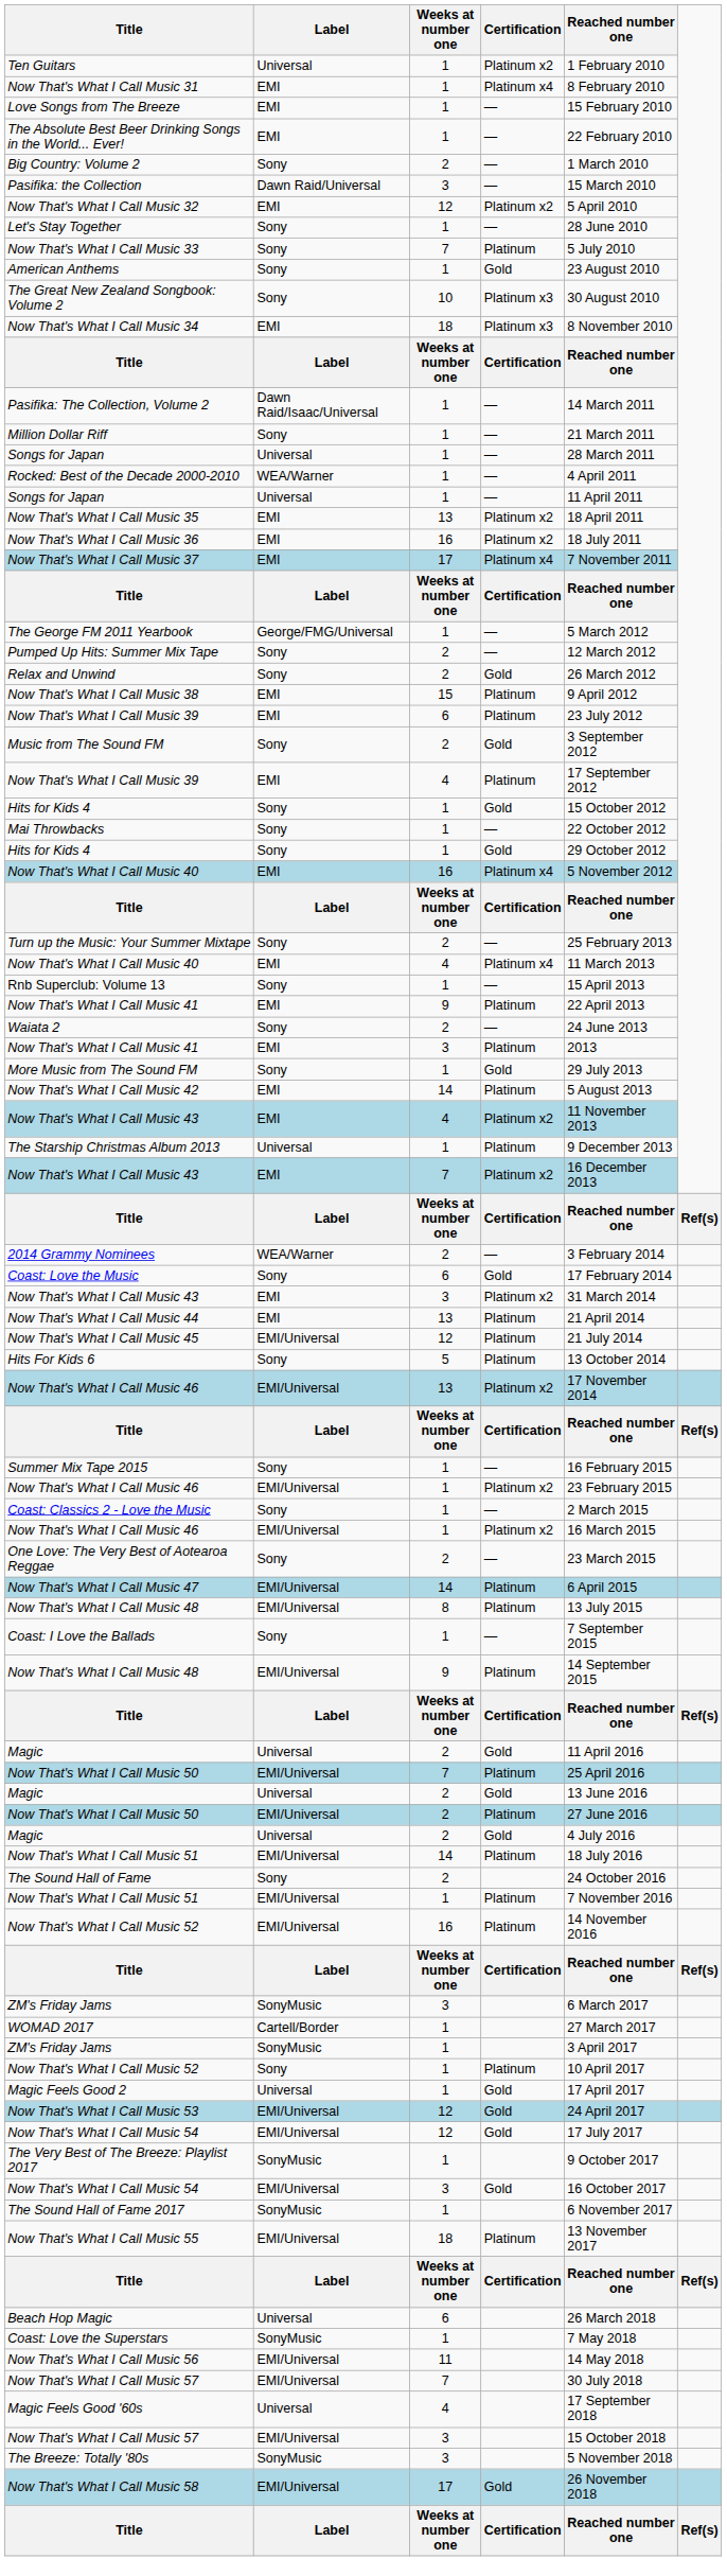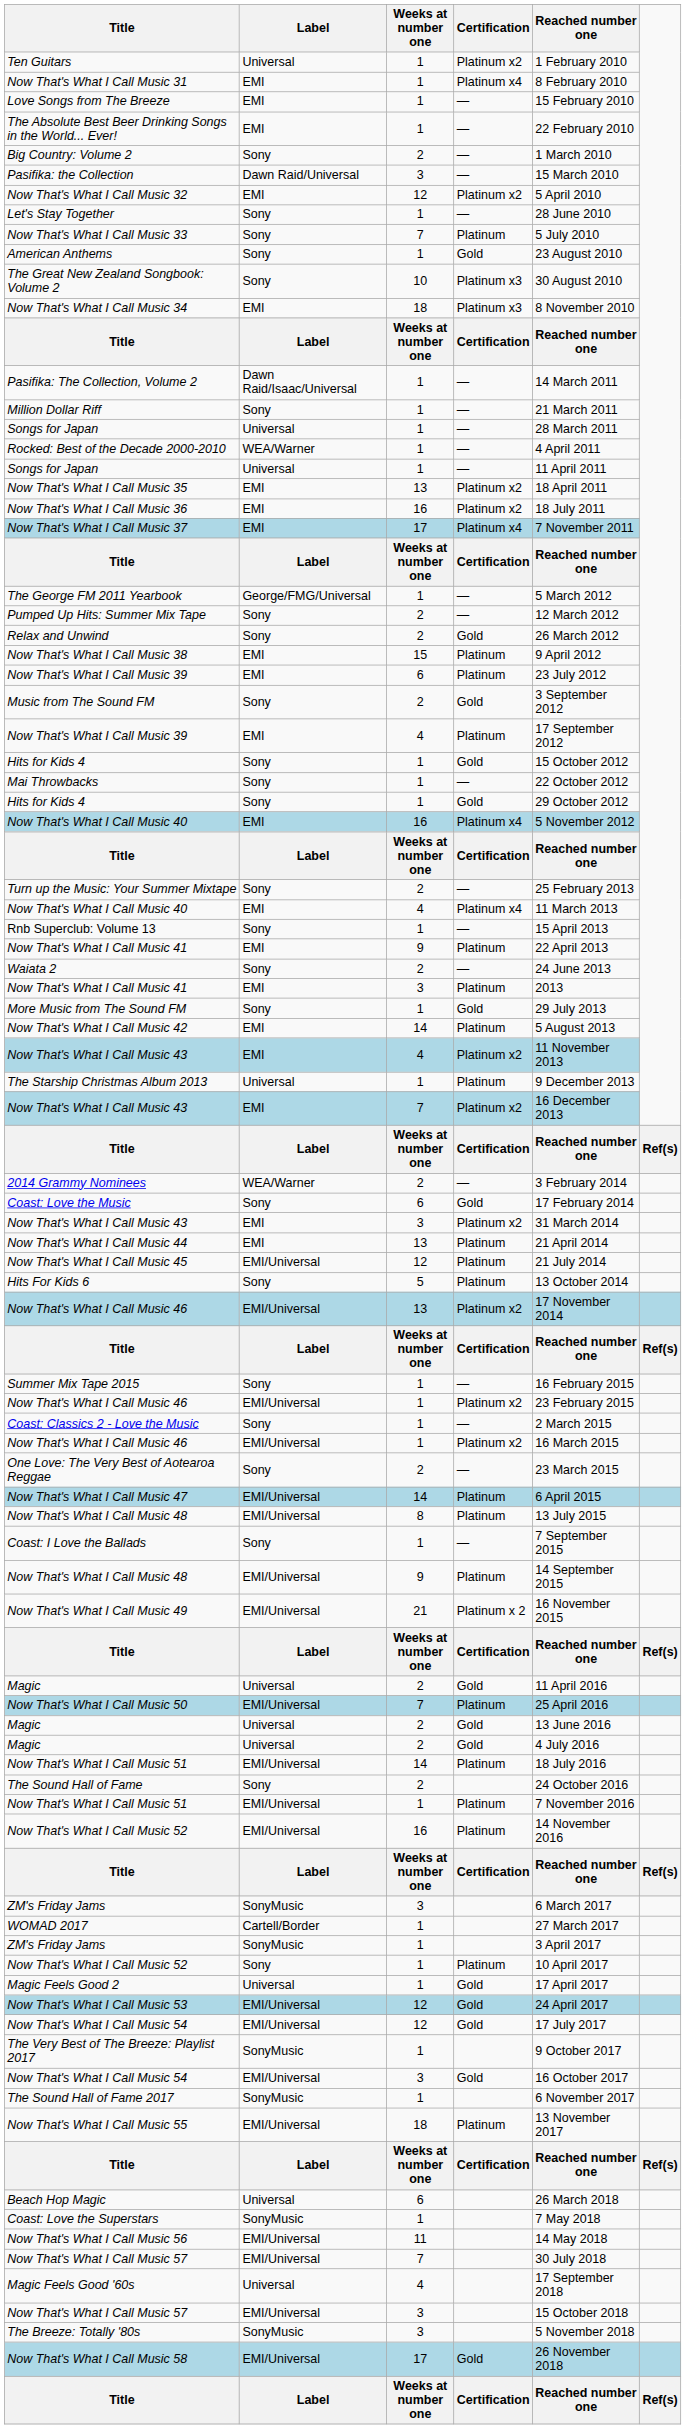 <table class="wikitable sortable">
 <tr>
 <th>Title</th>
 <th>Label</th>
 <th>Weeks at<br>number one</th>
 <th>Certification</th>
 <th>Reached number one</th>
 </tr>
 <tr>
 <td><em>Ten Guitars</em></td>
 <td>Universal</td>
 <td align="center">1</td>
 <td>Platinum x2</td>
 <td>1 February 2010</td>
 </tr>
 <tr>
 <td><em>Now That's What I Call Music 31</em></td>
 <td>EMI</td>
 <td align="center">1</td>
 <td>Platinum x4</td>
 <td>8 February 2010</td>
 </tr>
 <tr>
 <td><em>Love Songs from The Breeze</em></td>
 <td>EMI</td>
 <td align="center">1</td>
 <td>—</td>
 <td>15 February 2010</td>
 </tr>
 <tr>
 <td><em>The Absolute Best Beer Drinking Songs in the World... Ever!</em></td>
 <td>EMI</td>
 <td align="center">1</td>
 <td>—</td>
 <td>22 February 2010</td>
 </tr>
 <tr>
 <td><em>Big Country: Volume 2</em></td>
 <td>Sony</td>
 <td align="center">2</td>
 <td>—</td>
 <td>1 March 2010</td>
 </tr>
 <tr>
 <td><em>Pasifika: the Collection</em></td>
 <td>Dawn Raid/Universal</td>
 <td align="center">3</td>
 <td>—</td>
 <td>15 March 2010</td>
 </tr>
 <tr>
 <td><em>Now That's What I Call Music 32</em></td>
 <td>EMI</td>
 <td align="center">12</td>
 <td>Platinum x2</td>
 <td>5 April 2010</td>
 </tr>
 <tr>
 <td><em>Let's Stay Together</em></td>
 <td>Sony</td>
 <td align="center">1</td>
 <td>—</td>
 <td>28 June 2010</td>
 </tr>
 <tr>
 <td><em>Now That's What I Call Music 33</em></td>
 <td>Sony</td>
 <td align="center">7</td>
 <td>Platinum</td>
 <td>5 July 2010</td>
 </tr>
 <tr>
 <td><em>American Anthems</em></td>
 <td>Sony</td>
 <td align="center">1</td>
 <td>Gold</td>
 <td>23 August 2010</td>
 </tr>
 <tr>
 <td><em>The Great New Zealand Songbook: Volume 2</em></td>
 <td>Sony</td>
 <td align="center">10</td>
 <td>Platinum x3</td>
 <td>30 August 2010</td>
 </tr>
 <tr>
 <td><em>Now That's What I Call Music 34</em></td>
 <td>EMI</td>
 <td align="center">18</td>
 <td>Platinum x3</td>
 <td>8 November 2010</td>
 </tr>
 <tr bgcolor="#CCCCCC">
 <th>Title</th>
 <th>Label</th>
 <th>Weeks at<br>number one</th>
 <th>Certification</th>
 <th>Reached number one</th>
 </tr>
 <tr>
 <td><em>Pasifika: The Collection, Volume 2</em></td>
 <td>Dawn Raid/Isaac/Universal</td>
 <td align="center">1</td>
 <td>—</td>
 <td>14 March 2011</td>
 </tr>
 <tr>
 <td><em>Million Dollar Riff</em></td>
 <td>Sony</td>
 <td align="center">1</td>
 <td>—</td>
 <td>21 March 2011</td>
 </tr>
 <tr>
 <td><em>Songs for Japan</em></td>
 <td>Universal</td>
 <td align="center">1</td>
 <td>—</td>
 <td>28 March 2011</td>
 </tr>
 <tr>
 <td><em>Rocked: Best of the Decade 2000-2010</em></td>
 <td>WEA/Warner</td>
 <td align="center">1</td>
 <td>—</td>
 <td>4 April 2011</td>
 </tr>
 <tr>
 <td><em>Songs for Japan</em></td>
 <td>Universal</td>
 <td align="center">1</td>
 <td>—</td>
 <td>11 April 2011</td>
 </tr>
 <tr>
 <td><em>Now That's What I Call Music 35</em></td>
 <td>EMI</td>
 <td align="center">13</td>
 <td>Platinum x2</td>
 <td>18 April 2011</td>
 </tr>
 <tr>
 <td><em>Now That's What I Call Music 36</em></td>
 <td>EMI</td>
 <td align="center">16</td>
 <td>Platinum x2</td>
 <td>18 July 2011</td>
 </tr>
 <tr bgcolor="lightblue">
 <td><em>Now That's What I Call Music 37</em></td>
 <td>EMI</td>
 <td align="center">17</td>
 <td>Platinum x4</td>
 <td>7 November 2011</td>
 </tr>
 <tr bgcolor="#CCCCCC">
 <th>Title</th>
 <th>Label</th>
 <th>Weeks at<br>number one</th>
 <th>Certification</th>
 <th>Reached number one</th>
 </tr>
 <tr>
 <td><em>The George FM 2011 Yearbook</em></td>
 <td>George/FMG/Universal</td>
 <td align="center">1</td>
 <td>—</td>
 <td>5 March 2012</td>
 </tr>
 <tr>
 <td><em>Pumped Up Hits: Summer Mix Tape</em></td>
 <td>Sony</td>
 <td align="center">2</td>
 <td>—</td>
 <td>12 March 2012</td>
 </tr>
 <tr>
 <td><em>Relax and Unwind</em></td>
 <td>Sony</td>
 <td align="center">2</td>
 <td>Gold</td>
 <td>26 March 2012</td>
 </tr>
 <tr>
 <td><em>Now That's What I Call Music 38</em></td>
 <td>EMI</td>
 <td align="center">15</td>
 <td>Platinum</td>
 <td>9 April 2012</td>
 </tr>
 <tr>
 <td><em>Now That's What I Call Music 39</em></td>
 <td>EMI</td>
 <td align="center">6</td>
 <td>Platinum</td>
 <td>23 July 2012</td>
 </tr>
 <tr>
 <td><em>Music from The Sound FM</em></td>
 <td>Sony</td>
 <td align="center">2</td>
 <td>Gold</td>
 <td>3 September 2012</td>
 </tr>
 <tr>
 <td><em>Now That's What I Call Music 39</em></td>
 <td>EMI</td>
 <td align="center">4</td>
 <td>Platinum</td>
 <td>17 September 2012</td>
 </tr>
 <tr>
 <td><em>Hits for Kids 4</em></td>
 <td>Sony</td>
 <td align="center">1</td>
 <td>Gold</td>
 <td>15 October 2012</td>
 </tr>
 <tr>
 <td><em>Mai Throwbacks</em></td>
 <td>Sony</td>
 <td align="center">1</td>
 <td>—</td>
 <td>22 October 2012</td>
 </tr>
 <tr>
 <td><em>Hits for Kids 4</em></td>
 <td>Sony</td>
 <td align="center">1</td>
 <td>Gold</td>
 <td>29 October 2012</td>
 </tr>
 <tr bgcolor="lightblue">
 <td><em>Now That's What I Call Music 40</em></td>
 <td>EMI</td>
 <td align="center">16</td>
 <td>Platinum x4</td>
 <td>5 November 2012</td>
 </tr>
 <tr bgcolor="#CCCCCC">
 <th>Title</th>
 <th>Label</th>
 <th>Weeks at<br>number one</th>
 <th>Certification</th>
 <th>Reached number one</th>
 </tr>
 <tr>
 <td><em>Turn up the Music: Your Summer Mixtape</em></td>
 <td>Sony</td>
 <td align="center">2</td>
 <td>—</td>
 <td>25 February 2013</td>
 </tr>
 <tr>
 <td><em>Now That's What I Call Music 40</em></td>
 <td>EMI</td>
 <td align="center">4</td>
 <td>Platinum x4</td>
 <td>11 March 2013</td>
 </tr>
 <tr>
 <td>Rnb Superclub: Volume 13</td>
 <td>Sony</td>
 <td align="center">1</td>
 <td>—</td>
 <td>15 April 2013</td>
 </tr>
 <tr>
 <td><em>Now That's What I Call Music 41</em></td>
 <td>EMI</td>
 <td align="center">9</td>
 <td>Platinum</td>
 <td>22 April 2013</td>
 </tr>
 <tr>
 <td><em>Waiata 2</em></td>
 <td>Sony</td>
 <td align="center">2</td>
 <td>—</td>
 <td>24 June 2013</td>
 </tr>
 <tr>
 <td><em>Now That's What I Call Music 41</em></td>
 <td>EMI</td>
 <td align="center">3</td>
 <td>Platinum</td>
 <td>2013</td>
 </tr>
 <tr>
 <td><em>More Music from The Sound FM</em></td>
 <td>Sony</td>
 <td align="center">1</td>
 <td>Gold</td>
 <td>29 July 2013</td>
 </tr>
 <tr>
 <td><em>Now That's What I Call Music 42</em></td>
 <td>EMI</td>
 <td align="center">14</td>
 <td>Platinum</td>
 <td>5 August 2013</td>
 </tr>
 <tr bgcolor="lightblue">
 <td><em>Now That's What I Call Music 43</em></td>
 <td>EMI</td>
 <td align="center">4</td>
 <td>Platinum x2</td>
 <td>11 November 2013</td>
 </tr>
 <tr>
 <td><em>The Starship Christmas Album 2013</em></td>
 <td>Universal</td>
 <td align="center">1</td>
 <td>Platinum</td>
 <td>9 December 2013</td>
 </tr>
 <tr bgcolor="lightblue">
 <td><em>Now That's What I Call Music 43</em></td>
 <td>EMI</td>
 <td align="center">7</td>
 <td>Platinum x2</td>
 <td>16 December 2013</td>
 </tr>
 <tr bgcolor="#CCCCCC">
 <th>Title</th>
 <th>Label</th>
 <th>Weeks at<br>number one</th>
 <th>Certification</th>
 <th>Reached number one</th>
 <th>Ref(s)</th>
 </tr>
 <tr>
 <td><em><a href='#'>2014 Grammy Nominees</a></em></td>
 <td>WEA/Warner</td>
 <td align="center">2</td>
 <td>—</td>
 <td>3 February 2014</td>
 <td></td>
 </tr>
 <tr>
 <td><em><a href='#'>Coast: Love the Music</a></em></td>
 <td>Sony</td>
 <td align="center">6</td>
 <td>Gold</td>
 <td>17 February 2014</td>
 <td></td>
 </tr>
 <tr>
 <td><em>Now That's What I Call Music 43</em></td>
 <td>EMI</td>
 <td align="center">3</td>
 <td>Platinum x2</td>
 <td>31 March 2014</td>
 <td></td>
 </tr>
 <tr>
 <td><em>Now That's What I Call Music 44</em></td>
 <td>EMI</td>
 <td align="center">13</td>
 <td>Platinum</td>
 <td>21 April 2014</td>
 <td></td>
 </tr>
 <tr>
 <td><em>Now That's What I Call Music 45</em></td>
 <td>EMI/Universal</td>
 <td align="center">12</td>
 <td>Platinum</td>
 <td>21 July 2014</td>
 <td></td>
 </tr>
 <tr>
 <td><em>Hits For Kids 6</em></td>
 <td>Sony</td>
 <td align="center">5</td>
 <td>Platinum</td>
 <td>13 October 2014</td>
 <td></td>
 </tr>
 <tr bgcolor="lightblue">
 <td><em>Now That's What I Call Music 46</em></td>
 <td>EMI/Universal</td>
 <td align="center">13</td>
 <td>Platinum x2</td>
 <td>17 November 2014</td>
 <td></td>
 </tr>
 <tr bgcolor="#CCCCCC">
 <th>Title</th>
 <th>Label</th>
 <th>Weeks at<br>number one</th>
 <th>Certification</th>
 <th>Reached number one</th>
 <th>Ref(s)</th>
 </tr>
 <tr>
 <td><em>Summer Mix Tape 2015</em></td>
 <td>Sony</td>
 <td align="center">1</td>
 <td>—</td>
 <td>16 February 2015</td>
 <td></td>
 </tr>
 <tr>
 <td><em>Now That's What I Call Music 46</em></td>
 <td>EMI/Universal</td>
 <td align="center">1</td>
 <td>Platinum x2</td>
 <td>23 February 2015</td>
 <td></td>
 </tr>
 <tr>
 <td><em><a href='#'>Coast: Classics 2 - Love the Music</a></em></td>
 <td>Sony</td>
 <td align="center">1</td>
 <td>—</td>
 <td>2 March 2015</td>
 <td></td>
 </tr>
 <tr>
 <td><em>Now That's What I Call Music 46</em></td>
 <td>EMI/Universal</td>
 <td align="center">1</td>
 <td>Platinum x2</td>
 <td>16 March 2015</td>
 <td></td>
 </tr>
 <tr>
 <td><em>One Love: The Very Best of Aotearoa Reggae</em></td>
 <td>Sony</td>
 <td align="center">2</td>
 <td>—</td>
 <td>23 March 2015</td>
 <td></td>
 </tr>
 <tr bgcolor="lightblue">
 <td><em>Now That's What I Call Music 47</em></td>
 <td>EMI/Universal</td>
 <td align="center">14</td>
 <td>Platinum</td>
 <td>6 April 2015</td>
 <td></td>
 </tr>
 <tr>
 <td><em>Now That's What I Call Music 48</em></td>
 <td>EMI/Universal</td>
 <td align="center">8</td>
 <td>Platinum</td>
 <td>13 July 2015</td>
 <td></td>
 </tr>
 <tr>
 <td><em>Coast: I Love the Ballads</em></td>
 <td>Sony</td>
 <td align="center">1</td>
 <td>—</td>
 <td>7 September 2015</td>
 <td></td>
 </tr>
 <tr>
 <td><em>Now That's What I Call Music 48</em></td>
 <td>EMI/Universal</td>
 <td align="center">9</td>
 <td>Platinum</td>
 <td>14 September 2015</td>
 <td></td>
 </tr>
+<tr>
+<td><em>Now That's What I Call Music 49</em></td>
+<td>EMI/Universal</td>
+<td align="center">21</td>
+<td>Platinum x 2</td>
+<td>16 November 2015</td>
+<td></td>
+</tr>
 <tr bgcolor="#CCCCCC">
 <th>Title</th>
 <th>Label</th>
 <th>Weeks at<br>number one</th>
 <th>Certification</th>
 <th>Reached number one</th>
 <th>Ref(s)</th>
 </tr>
 <tr>
 <td><em>Magic</em></td>
 <td>Universal</td>
 <td align="center">2</td>
 <td>Gold</td>
 <td>11 April 2016</td>
 <td></td>
 </tr>
 <tr bgcolor="lightblue">
 <td><em>Now That's What I Call Music 50</em></td>
 <td>EMI/Universal</td>
 <td align="center">7</td>
 <td>Platinum</td>
 <td>25 April 2016</td>
 <td></td>
 </tr>
 <tr>
 <td><em>Magic</em></td>
 <td>Universal</td>
 <td align="center">2</td>
 <td>Gold</td>
 <td>13 June 2016</td>
-<td></td>
-</tr>
-<tr bgcolor="lightblue">
-<td><em>Now That's What I Call Music 50</em></td>
-<td>EMI/Universal</td>
-<td align="center">2</td>
-<td>Platinum</td>
-<td>27 June 2016</td>
 <td></td>
 </tr>
 <tr>
 <td><em>Magic</em></td>
 <td>Universal</td>
 <td align="center">2</td>
 <td>Gold</td>
 <td>4 July 2016</td>
 <td></td>
 </tr>
 <tr>
 <td><em>Now That's What I Call Music 51</em></td>
 <td>EMI/Universal</td>
 <td align="center">14</td>
 <td>Platinum</td>
 <td>18 July 2016</td>
 <td></td>
 </tr>
 <tr>
 <td><em>The Sound Hall of Fame</em></td>
 <td>Sony</td>
 <td align="center">2</td>
 <td></td>
 <td>24 October 2016</td>
 <td></td>
 </tr>
 <tr>
 <td><em>Now That's What I Call Music 51</em></td>
 <td>EMI/Universal</td>
 <td align="center">1</td>
 <td>Platinum</td>
 <td>7 November 2016</td>
 <td></td>
 </tr>
 <tr>
 <td><em>Now That's What I Call Music 52</em></td>
 <td>EMI/Universal</td>
 <td align="center">16</td>
 <td>Platinum</td>
 <td>14 November 2016</td>
 <td></td>
 </tr>
 <tr bgcolor="#CCCCCC">
 <th>Title</th>
 <th>Label</th>
 <th>Weeks at<br>number one</th>
 <th>Certification</th>
 <th>Reached number one</th>
 <th>Ref(s)</th>
 </tr>
 <tr>
 <td><em>ZM's Friday Jams</em></td>
 <td>SonyMusic</td>
 <td align="center">3</td>
 <td></td>
 <td>6 March 2017</td>
 <td></td>
 </tr>
 <tr>
 <td><em>WOMAD 2017</em></td>
 <td>Cartell/Border</td>
 <td align="center">1</td>
 <td></td>
 <td>27 March 2017</td>
 <td></td>
 </tr>
 <tr>
 <td><em>ZM's Friday Jams</em></td>
 <td>SonyMusic</td>
 <td align="center">1</td>
 <td></td>
 <td>3 April 2017</td>
 <td></td>
 </tr>
 <tr>
 <td><em>Now That's What I Call Music 52</em></td>
 <td>Sony</td>
 <td align="center">1</td>
 <td>Platinum</td>
 <td>10 April 2017</td>
 <td></td>
 </tr>
 <tr>
 <td><em>Magic Feels Good 2</em></td>
 <td>Universal</td>
 <td align="center">1</td>
 <td>Gold</td>
 <td>17 April 2017</td>
 <td></td>
 </tr>
 <tr bgcolor="lightblue">
 <td><em>Now That's What I Call Music 53</em></td>
 <td>EMI/Universal</td>
 <td align="center">12</td>
 <td>Gold</td>
 <td>24 April 2017</td>
 <td></td>
 </tr>
 <tr>
 <td><em>Now That's What I Call Music 54</em></td>
 <td>EMI/Universal</td>
 <td align="center">12</td>
 <td>Gold</td>
 <td>17 July 2017</td>
 <td></td>
 </tr>
 <tr>
 <td><em>The Very Best of The Breeze: Playlist 2017</em></td>
 <td>SonyMusic</td>
 <td align="center">1</td>
 <td></td>
 <td>9 October 2017</td>
 <td></td>
 </tr>
 <tr>
 <td><em>Now That's What I Call Music 54</em></td>
 <td>EMI/Universal</td>
 <td align="center">3</td>
 <td>Gold</td>
 <td>16 October 2017</td>
 <td></td>
 </tr>
 <tr>
 <td><em>The Sound Hall of Fame 2017</em></td>
 <td>SonyMusic</td>
 <td align="center">1</td>
 <td></td>
 <td>6 November 2017</td>
 <td></td>
 </tr>
 <tr>
 <td><em>Now That's What I Call Music 55</em></td>
 <td>EMI/Universal</td>
 <td align="center">18</td>
 <td>Platinum</td>
 <td>13 November 2017</td>
 <td></td>
 </tr>
 <tr bgcolor="#CCCCCC">
 <th>Title</th>
 <th>Label</th>
 <th>Weeks at<br>number one</th>
 <th>Certification</th>
 <th>Reached number one</th>
 <th>Ref(s)</th>
 </tr>
 <tr>
 <td><em>Beach Hop Magic</em></td>
 <td>Universal</td>
 <td align="center">6</td>
 <td></td>
 <td>26 March 2018</td>
 <td></td>
 </tr>
 <tr>
 <td><em>Coast: Love the Superstars</em></td>
 <td>SonyMusic</td>
 <td align="center">1</td>
 <td></td>
 <td>7 May 2018</td>
 <td></td>
 </tr>
 <tr>
 <td><em>Now That's What I Call Music 56</em></td>
 <td>EMI/Universal</td>
 <td align="center">11</td>
 <td></td>
 <td>14 May 2018</td>
 <td></td>
 </tr>
 <tr>
 <td><em>Now That's What I Call Music 57</em></td>
 <td>EMI/Universal</td>
 <td align="center">7</td>
 <td></td>
 <td>30 July 2018</td>
 <td></td>
 </tr>
 <tr>
 <td><em>Magic Feels Good '60s</em></td>
 <td>Universal</td>
 <td align="center">4</td>
 <td></td>
 <td>17 September 2018</td>
 <td></td>
 </tr>
 <tr>
 <td><em>Now That's What I Call Music 57</em></td>
 <td>EMI/Universal</td>
 <td align="center">3</td>
 <td></td>
 <td>15 October 2018</td>
 <td></td>
 </tr>
 <tr>
 <td><em>The Breeze: Totally '80s</em></td>
 <td>SonyMusic</td>
 <td align="center">3</td>
 <td></td>
 <td>5 November 2018</td>
 <td></td>
 </tr>
 <tr bgcolor="lightblue">
 <td><em>Now That's What I Call Music 58</em></td>
 <td>EMI/Universal</td>
 <td align="center">17</td>
 <td>Gold</td>
 <td>26 November 2018</td>
 <td></td>
 </tr>
 <tr bgcolor="#CCCCCC">
 <th>Title</th>
 <th>Label</th>
 <th>Weeks at<br>number one</th>
 <th>Certification</th>
 <th>Reached number one</th>
 <th>Ref(s)</th>
 </tr>
 </table>
